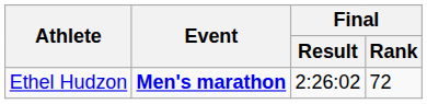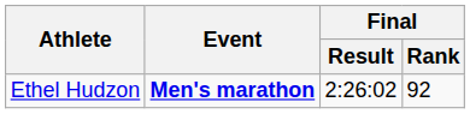 <table class="wikitable">
 <tr>
 <th rowspan="2">Athlete</th>
 <th rowspan="2">Event</th>
 <th colspan="2">Final</th>
 </tr>
 <tr>
 <th>Result</th>
 <th>Rank</th>
 </tr>
 <tr>
 <td><a href='#'>Ethel Hudzon</a></td>
 <td><strong><a href='#'>Men's marathon</a></strong></td>
 <td>2:26:02</td>
-<td>72</td>
+<td>92</td>
 </tr>
 </table>
